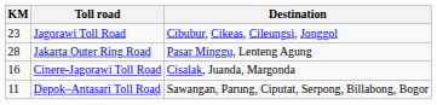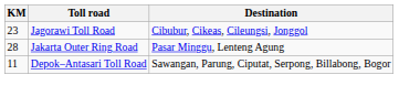 <table class="wikitable">
 <tr>
 <th>KM</th>
 <th>Toll road</th>
 <th>Destination</th>
 </tr>
 <tr>
 <td>23</td>
 <td><a href='#'>Jagorawi Toll Road</a></td>
 <td><a href='#'>Cibubur</a>, <a href='#'>Cikeas</a>, <a href='#'>Cileungsi</a>, <a href='#'>Jonggol</a></td>
 </tr>
 <tr>
 <td>28</td>
 <td><a href='#'>Jakarta Outer Ring Road</a></td>
 <td><a href='#'>Pasar Minggu</a>, Lenteng Agung</td>
 </tr>
 <tr>
-<td>16</td>
-<td><a href='#'>Cinere-Jagorawi Toll Road</a></td>
-<td><a href='#'>Cisalak</a>, Juanda, Margonda</td>
-</tr>
-<tr>
 <td>11</td>
 <td><a href='#'>Depok–Antasari Toll Road</a></td>
 <td>Sawangan, Parung, Ciputat, Serpong, Billabong, Bogor</td>
 </tr>
 </table>
